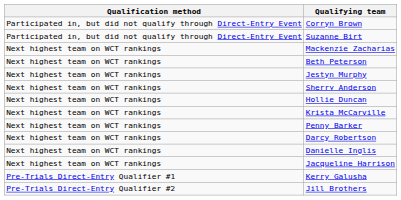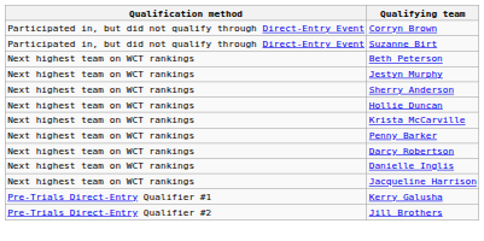 <table class="wikitable">
 <tr>
 <th scope="col">Qualification method</th>
 <th scope="col">Qualifying team</th>
 </tr>
 <tr>
 <td>Participated in, but did not qualify through <a href='#'> Direct-Entry Event</a></td>
 <td> <a href='#'>Corryn Brown</a></td>
 </tr>
 <tr>
 <td>Participated in, but did not qualify through <a href='#'> Direct-Entry Event</a></td>
 <td> <a href='#'>Suzanne Birt</a></td>
-</tr>
-<tr>
-<td>Next highest team on WCT rankings</td>
-<td> <a href='#'>Mackenzie Zacharias</a></td>
 </tr>
 <tr>
 <td>Next highest team on WCT rankings</td>
 <td> <a href='#'>Beth Peterson</a></td>
 </tr>
 <tr>
 <td>Next highest team on WCT rankings</td>
 <td> <a href='#'>Jestyn Murphy</a></td>
 </tr>
 <tr>
 <td>Next highest team on WCT rankings</td>
 <td> <a href='#'>Sherry Anderson</a></td>
 </tr>
 <tr>
 <td>Next highest team on WCT rankings</td>
 <td> <a href='#'>Hollie Duncan</a></td>
 </tr>
 <tr>
 <td>Next highest team on WCT rankings</td>
 <td> <a href='#'>Krista McCarville</a></td>
 </tr>
 <tr>
 <td>Next highest team on WCT rankings</td>
 <td> <a href='#'>Penny Barker</a></td>
 </tr>
 <tr>
 <td>Next highest team on WCT rankings</td>
 <td> <a href='#'>Darcy Robertson</a></td>
 </tr>
 <tr>
 <td>Next highest team on WCT rankings</td>
 <td> <a href='#'>Danielle Inglis</a></td>
 </tr>
 <tr>
 <td>Next highest team on WCT rankings</td>
 <td> <a href='#'>Jacqueline Harrison</a></td>
 </tr>
 <tr>
 <td><a href='#'>Pre-Trials Direct-Entry</a> Qualifier #1</td>
 <td> <a href='#'>Kerry Galusha</a></td>
 </tr>
 <tr>
 <td><a href='#'>Pre-Trials Direct-Entry</a> Qualifier #2</td>
 <td> <a href='#'>Jill Brothers</a></td>
 </tr>
 </table>
